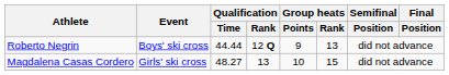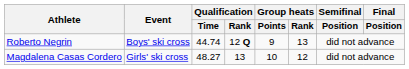 <table class="wikitable" style="font-size:90%">
 <tr>
 <th rowspan="2">Athlete</th>
 <th rowspan="2">Event</th>
 <th colspan=2>Qualification</th>
 <th colspan=2>Group heats</th>
 <th>Semifinal</th>
 <th>Final</th>
 </tr>
 <tr style="font-size:95%">
 <th>Time</th>
 <th>Rank</th>
 <th>Points</th>
 <th>Rank</th>
 <th>Position</th>
 <th>Position</th>
 </tr>
 <tr align=center>
 <td align=left><a href='#'>Roberto Negrin</a></td>
 <td align=left><a href='#'>Boys' ski cross</a></td>
-<td>44.44</td>
+<td>44.74</td>
 <td>12 <strong>Q</strong></td>
 <td>9</td>
 <td>13</td>
 <td colspan=2>did not advance</td>
 </tr>
 <tr align=center>
 <td align=left><a href='#'>Magdalena Casas Cordero</a></td>
 <td align=left><a href='#'>Girls' ski cross</a></td>
 <td>48.27</td>
 <td>13</td>
 <td>10</td>
-<td>15</td>
+<td>12</td>
 <td colspan=2>did not advance</td>
 </tr>
 </table>
